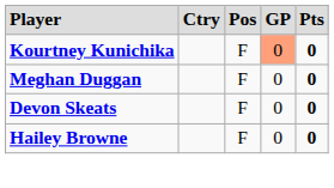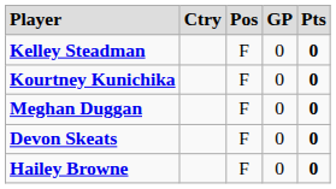 <table class= "wikitable">
 <tr align="center" style="font-weight:bold; background-color:#dddddd;" |>
 <td align="left">Player</td>
 <td>Ctry</td>
 <td>Pos</td>
 <td>GP</td>
 <td>Pts</td>
 </tr>
 <tr align="center">
+<td align="left"><strong><a href='#'>Kelley Steadman</a></strong></td>
+<td></td>
+<td>F</td>
+<td>0</td>
+<td><strong>0</strong></td>
+</tr>
+<tr align="center">
 <td align="left"><strong><a href='#'>Kourtney Kunichika</a></strong></td>
 <td></td>
 <td>F</td>
-<td style="background: lightsalmon;">0</td>
+<td>0</td>
 <td><strong>0</strong></td>
 </tr>
 <tr align="center">
 <td align="left"><strong><a href='#'>Meghan Duggan</a></strong></td>
 <td></td>
 <td>F</td>
 <td>0</td>
 <td><strong>0</strong></td>
 </tr>
 <tr align="center">
 <td align="left"><strong><a href='#'>Devon Skeats</a></strong></td>
 <td></td>
 <td>F</td>
 <td>0</td>
 <td><strong>0</strong></td>
 </tr>
 <tr align="center">
 <td align="left"><strong><a href='#'>Hailey Browne</a></strong></td>
 <td></td>
 <td>F</td>
 <td>0</td>
 <td><strong>0</strong></td>
 </tr>
 </table>
